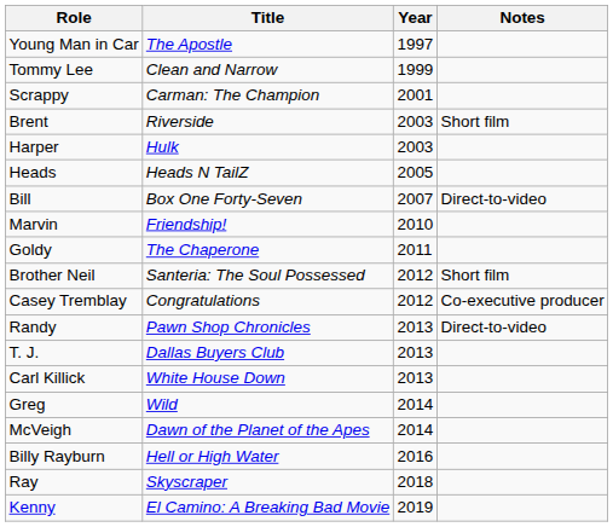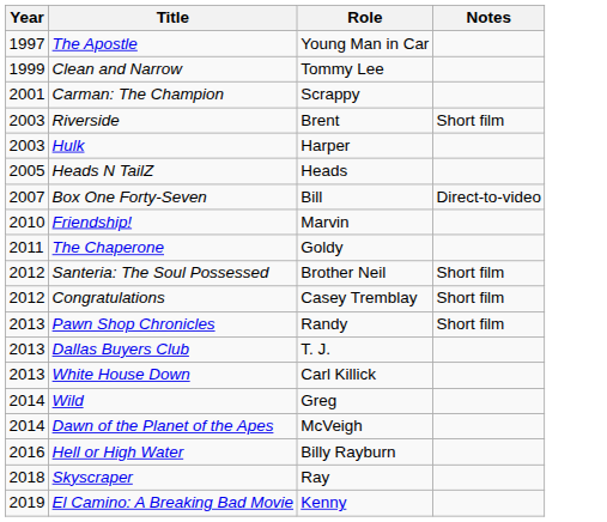 <table class = "wikitable sortable">
 <tr>
+<th>Year</th>
+<th>Title</th>
 <th>Role</th>
-<th>Title</th>
-<th>Year</th>
 <th class = "unsortable">Notes</th>
 </tr>
 <tr>
+<td>1997</td>
+<td><em><a href='#'>The Apostle</a></em></td>
 <td>Young Man in Car</td>
-<td><em><a href='#'>The Apostle</a></em></td>
-<td>1997</td>
 <td></td>
 </tr>
 <tr>
+<td>1999</td>
+<td><em>Clean and Narrow</em></td>
 <td>Tommy Lee</td>
-<td><em>Clean and Narrow</em></td>
-<td>1999</td>
 <td></td>
 </tr>
 <tr>
+<td>2001</td>
+<td><em>Carman: The Champion</em></td>
 <td>Scrappy</td>
-<td><em>Carman: The Champion</em></td>
-<td>2001</td>
 <td></td>
 </tr>
 <tr>
+<td>2003</td>
+<td><em>Riverside</em></td>
 <td>Brent</td>
-<td><em>Riverside</em></td>
-<td>2003</td>
 <td>Short film</td>
 </tr>
 <tr>
+<td>2003</td>
+<td><em><a href='#'>Hulk</a></em></td>
 <td>Harper</td>
-<td><em><a href='#'>Hulk</a></em></td>
-<td>2003</td>
 <td></td>
 </tr>
 <tr>
+<td>2005</td>
+<td><em>Heads N TailZ</em></td>
 <td>Heads</td>
-<td><em>Heads N TailZ</em></td>
-<td>2005</td>
 <td></td>
 </tr>
 <tr>
+<td>2007</td>
+<td><em>Box One Forty-Seven</em></td>
 <td>Bill</td>
-<td><em>Box One Forty-Seven</em></td>
-<td>2007</td>
 <td>Direct-to-video</td>
 </tr>
 <tr>
+<td>2010</td>
+<td><em><a href='#'>Friendship!</a></em></td>
 <td>Marvin</td>
-<td><em><a href='#'>Friendship!</a></em></td>
-<td>2010</td>
 <td></td>
 </tr>
 <tr>
+<td>2011</td>
+<td><em><a href='#'>The Chaperone</a></em></td>
 <td>Goldy</td>
-<td><em><a href='#'>The Chaperone</a></em></td>
-<td>2011</td>
 <td></td>
 </tr>
 <tr>
+<td>2012</td>
+<td><em>Santeria: The Soul Possessed</em></td>
 <td>Brother Neil</td>
-<td><em>Santeria: The Soul Possessed</em></td>
-<td>2012</td>
 <td>Short film</td>
 </tr>
 <tr>
+<td>2012</td>
+<td><em>Congratulations</em></td>
 <td>Casey Tremblay</td>
-<td><em>Congratulations</em></td>
-<td>2012</td>
-<td>Co-executive producer</td>
+<td>Short film</td>
 </tr>
 <tr>
+<td>2013</td>
+<td><em><a href='#'>Pawn Shop Chronicles</a></em></td>
 <td>Randy</td>
-<td><em><a href='#'>Pawn Shop Chronicles</a></em></td>
-<td>2013</td>
-<td>Direct-to-video</td>
+<td>Short film</td>
 </tr>
 <tr>
+<td>2013</td>
+<td><em><a href='#'>Dallas Buyers Club</a></em></td>
 <td>T. J.</td>
-<td><em><a href='#'>Dallas Buyers Club</a></em></td>
-<td>2013</td>
 <td></td>
 </tr>
 <tr>
+<td>2013</td>
+<td><em><a href='#'>White House Down</a></em></td>
 <td>Carl Killick</td>
-<td><em><a href='#'>White House Down</a></em></td>
-<td>2013</td>
 <td></td>
 </tr>
 <tr>
+<td>2014</td>
+<td><em><a href='#'>Wild</a></em></td>
 <td>Greg</td>
-<td><em><a href='#'>Wild</a></em></td>
-<td>2014</td>
 <td></td>
 </tr>
 <tr>
+<td>2014</td>
+<td><em><a href='#'>Dawn of the Planet of the Apes</a></em></td>
 <td>McVeigh</td>
-<td><em><a href='#'>Dawn of the Planet of the Apes</a></em></td>
-<td>2014</td>
 <td></td>
 </tr>
 <tr>
+<td>2016</td>
+<td><em><a href='#'>Hell or High Water</a></em></td>
 <td>Billy Rayburn</td>
-<td><em><a href='#'>Hell or High Water</a></em></td>
-<td>2016</td>
 <td></td>
 </tr>
 <tr>
+<td>2018</td>
+<td><em><a href='#'>Skyscraper</a></em></td>
 <td>Ray</td>
-<td><em><a href='#'>Skyscraper</a></em></td>
-<td>2018</td>
 <td></td>
 </tr>
 <tr>
+<td>2019</td>
+<td><em><a href='#'>El Camino: A Breaking Bad Movie</a></em></td>
 <td><a href='#'>Kenny</a></td>
-<td><em><a href='#'>El Camino: A Breaking Bad Movie</a></em></td>
-<td>2019</td>
 <td></td>
 </tr>
 </table>
